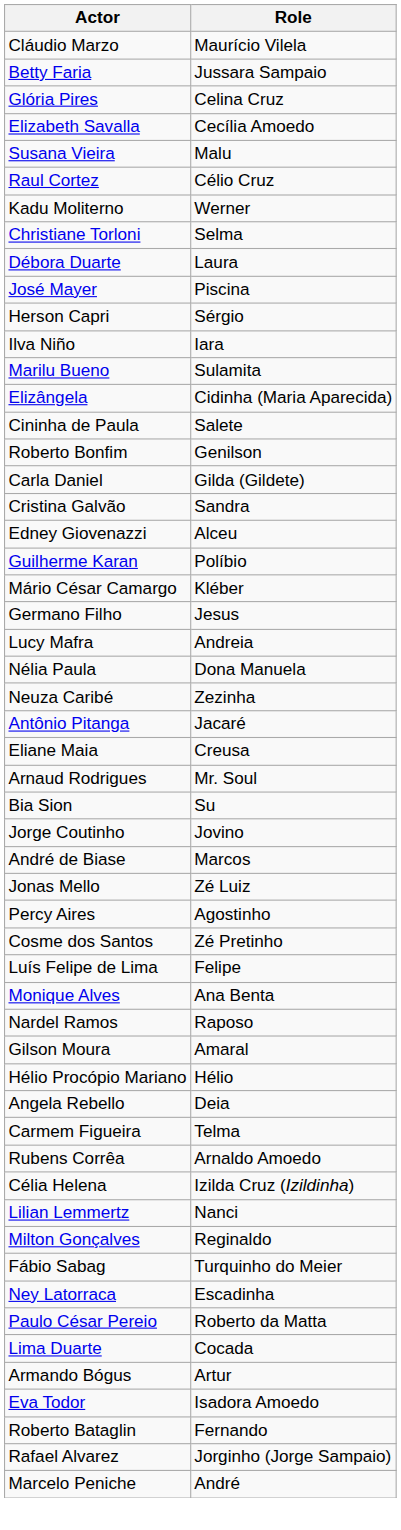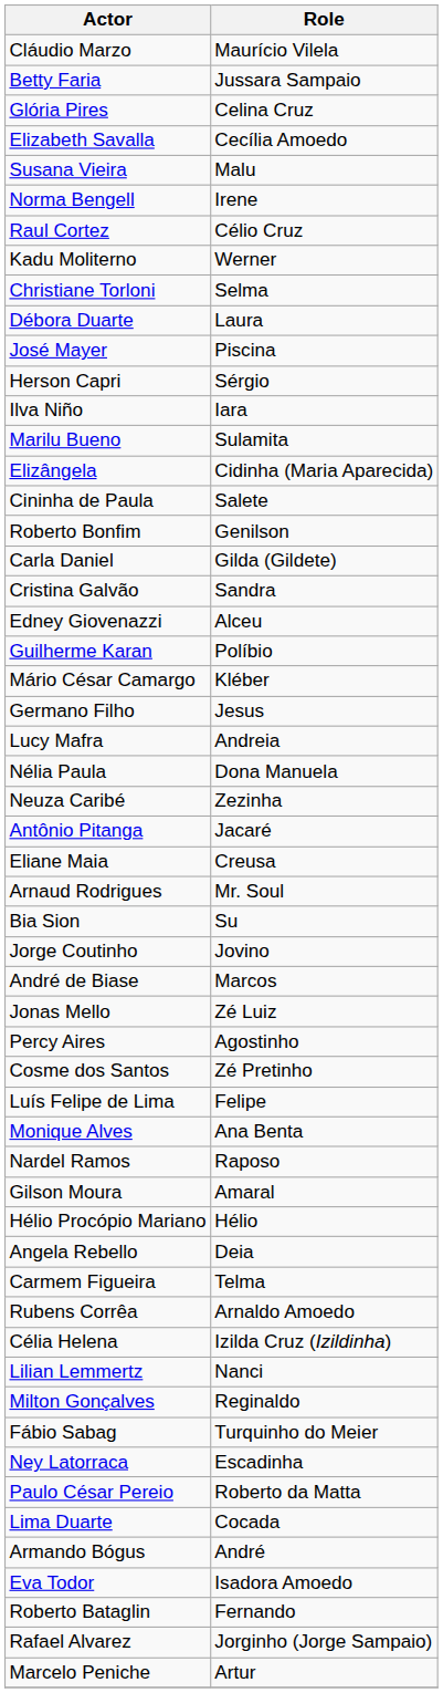 <table class="wikitable sortable">
 <tr>
 <th>Actor</th>
 <th>Role</th>
 </tr>
 <tr>
 <td>Cláudio Marzo</td>
 <td>Maurício Vilela</td>
 </tr>
 <tr>
 <td><a href='#'>Betty Faria</a></td>
 <td>Jussara Sampaio</td>
 </tr>
 <tr>
 <td><a href='#'>Glória Pires</a></td>
 <td>Celina Cruz</td>
 </tr>
 <tr>
 <td><a href='#'>Elizabeth Savalla</a></td>
 <td>Cecília Amoedo</td>
 </tr>
 <tr>
 <td><a href='#'>Susana Vieira</a></td>
 <td>Malu</td>
+</tr>
+<tr>
+<td><a href='#'>Norma Bengell</a></td>
+<td>Irene</td>
 </tr>
 <tr>
 <td><a href='#'>Raul Cortez</a></td>
 <td>Célio Cruz</td>
 </tr>
 <tr>
 <td>Kadu Moliterno</td>
 <td>Werner</td>
 </tr>
 <tr>
 <td><a href='#'>Christiane Torloni</a></td>
 <td>Selma</td>
 </tr>
 <tr>
 <td><a href='#'>Débora Duarte</a></td>
 <td>Laura</td>
 </tr>
 <tr>
 <td><a href='#'>José Mayer</a></td>
 <td>Piscina</td>
 </tr>
 <tr>
 <td>Herson Capri</td>
 <td>Sérgio</td>
 </tr>
 <tr>
 <td>Ilva Niño</td>
 <td>Iara</td>
 </tr>
 <tr>
 <td><a href='#'>Marilu Bueno</a></td>
 <td>Sulamita</td>
 </tr>
 <tr>
 <td><a href='#'>Elizângela</a></td>
 <td>Cidinha (Maria Aparecida)</td>
 </tr>
 <tr>
 <td>Cininha de Paula</td>
 <td>Salete</td>
 </tr>
 <tr>
 <td>Roberto Bonfim</td>
 <td>Genilson</td>
 </tr>
 <tr>
 <td>Carla Daniel</td>
 <td>Gilda (Gildete)</td>
 </tr>
 <tr>
 <td>Cristina Galvão</td>
 <td>Sandra</td>
 </tr>
 <tr>
 <td>Edney Giovenazzi</td>
 <td>Alceu</td>
 </tr>
 <tr>
 <td><a href='#'>Guilherme Karan</a></td>
 <td>Políbio</td>
 </tr>
 <tr>
 <td>Mário César Camargo</td>
 <td>Kléber</td>
 </tr>
 <tr>
 <td>Germano Filho</td>
 <td>Jesus</td>
 </tr>
 <tr>
 <td>Lucy Mafra</td>
 <td>Andreia</td>
 </tr>
 <tr>
 <td>Nélia Paula</td>
 <td>Dona Manuela</td>
 </tr>
 <tr>
 <td>Neuza Caribé</td>
 <td>Zezinha</td>
 </tr>
 <tr>
 <td><a href='#'>Antônio Pitanga</a></td>
 <td>Jacaré</td>
 </tr>
 <tr>
 <td>Eliane Maia</td>
 <td>Creusa</td>
 </tr>
 <tr>
 <td>Arnaud Rodrigues</td>
 <td>Mr. Soul</td>
 </tr>
 <tr>
 <td>Bia Sion</td>
 <td>Su</td>
 </tr>
 <tr>
 <td>Jorge Coutinho</td>
 <td>Jovino</td>
 </tr>
 <tr>
 <td>André de Biase</td>
 <td>Marcos</td>
 </tr>
 <tr>
 <td>Jonas Mello</td>
 <td>Zé Luiz</td>
 </tr>
 <tr>
 <td>Percy Aires</td>
 <td>Agostinho</td>
 </tr>
 <tr>
 <td>Cosme dos Santos</td>
 <td>Zé Pretinho</td>
 </tr>
 <tr>
 <td>Luís Felipe de Lima</td>
 <td>Felipe</td>
 </tr>
 <tr>
 <td><a href='#'>Monique Alves</a></td>
 <td>Ana Benta</td>
 </tr>
 <tr>
 <td>Nardel Ramos</td>
 <td>Raposo</td>
 </tr>
 <tr>
 <td>Gilson Moura</td>
 <td>Amaral</td>
 </tr>
 <tr>
 <td>Hélio Procópio Mariano</td>
 <td>Hélio</td>
 </tr>
 <tr>
 <td>Angela Rebello</td>
 <td>Deia</td>
 </tr>
 <tr>
 <td>Carmem Figueira</td>
 <td>Telma</td>
 </tr>
 <tr>
 <td>Rubens Corrêa</td>
 <td>Arnaldo Amoedo</td>
 </tr>
 <tr>
 <td>Célia Helena</td>
 <td>Izilda Cruz (<em>Izildinha</em>)</td>
 </tr>
 <tr>
 <td><a href='#'>Lilian Lemmertz</a></td>
 <td>Nanci</td>
 </tr>
 <tr>
 <td><a href='#'>Milton Gonçalves</a></td>
 <td>Reginaldo</td>
 </tr>
 <tr>
 <td>Fábio Sabag</td>
 <td>Turquinho do Meier</td>
 </tr>
 <tr>
 <td><a href='#'>Ney Latorraca</a></td>
 <td>Escadinha</td>
 </tr>
 <tr>
 <td><a href='#'>Paulo César Pereio</a></td>
 <td>Roberto da Matta</td>
 </tr>
 <tr>
 <td><a href='#'>Lima Duarte</a></td>
 <td>Cocada</td>
 </tr>
 <tr>
 <td>Armando Bógus</td>
-<td>Artur</td>
+<td>André</td>
 </tr>
 <tr>
 <td><a href='#'>Eva Todor</a></td>
 <td>Isadora Amoedo</td>
 </tr>
 <tr>
 <td>Roberto Bataglin</td>
 <td>Fernando</td>
 </tr>
 <tr>
 <td>Rafael Alvarez</td>
 <td>Jorginho (Jorge Sampaio)</td>
 </tr>
 <tr>
 <td>Marcelo Peniche</td>
-<td>André</td>
+<td>Artur</td>
 </tr>
 <tr>
 </tr>
 </table>
